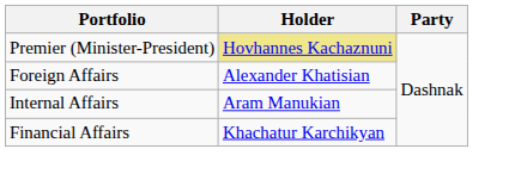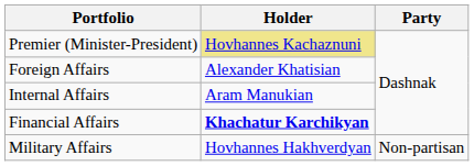 <table class="wikitable">
 <tr>
 <th>Portfolio</th>
 <th>Holder</th>
 <th>Party</th>
 </tr>
 <tr>
 <td>Premier (Minister-President)</td>
 <td style="background: khaki;"><a href='#'>Hovhannes Kachaznuni</a></td>
 <td rowspan="4">Dashnak</td>
 </tr>
 <tr>
 <td>Foreign Affairs</td>
 <td><a href='#'>Alexander Khatisian</a></td>
 </tr>
 <tr>
 <td>Internal Affairs</td>
 <td><a href='#'>Aram Manukian</a></td>
 </tr>
 <tr>
 <td>Financial Affairs</td>
-<td><a href='#'>Khachatur Karchikyan</a></td>
+<td><strong><a href='#'>Khachatur Karchikyan</a></strong></td>
+</tr>
+<tr>
+<td>Military Affairs</td>
+<td><a href='#'>Hovhannes Hakhverdyan</a></td>
+<td>Non-partisan</td>
 </tr>
 </table>
